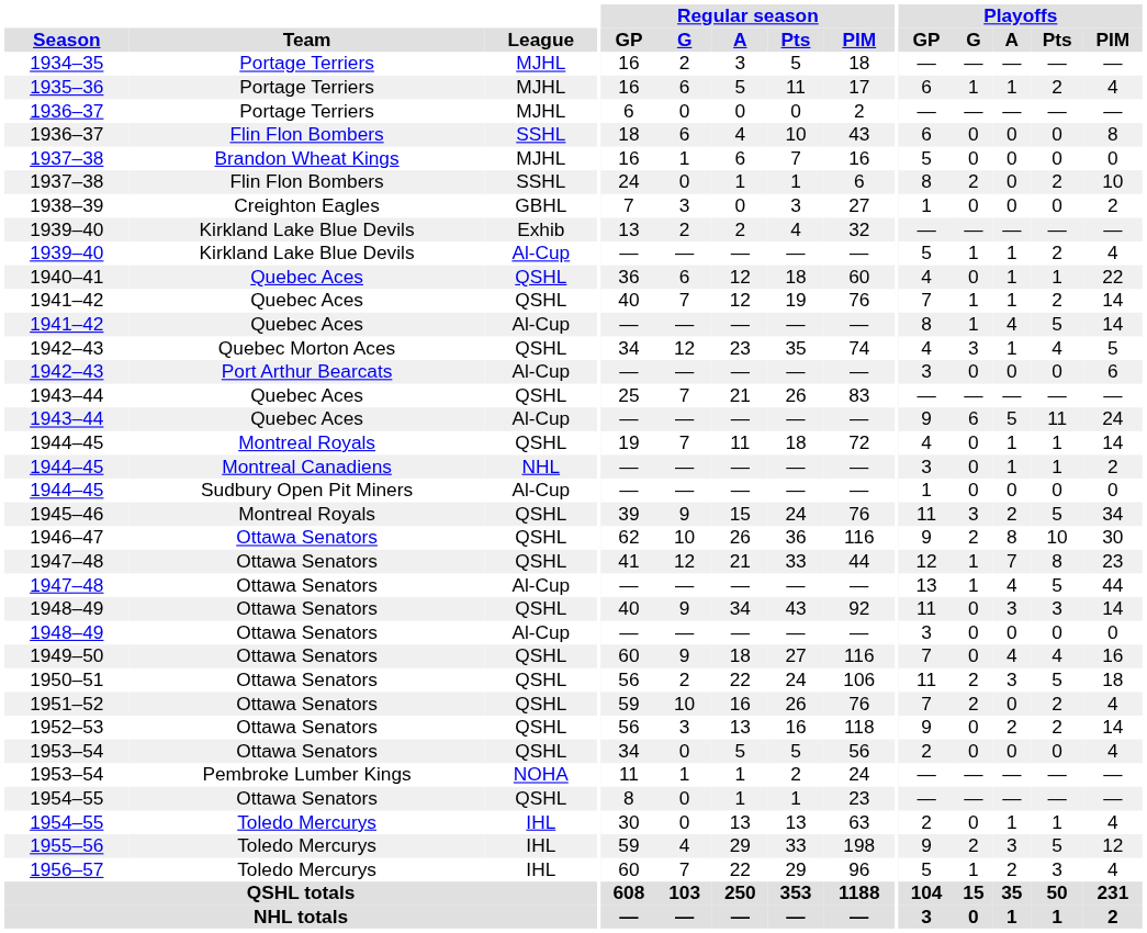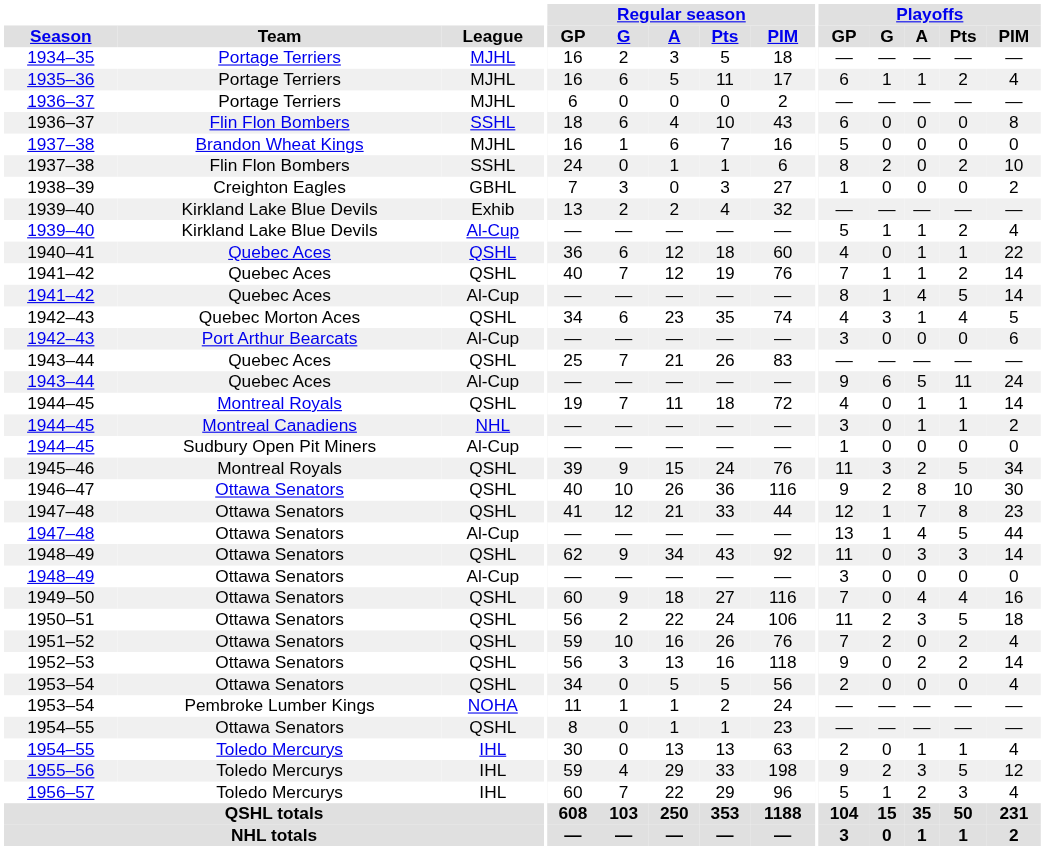 <table border="0" cellpadding="1" cellspacing="0" style="text-align:center; width:60em">
 <tr bgcolor="#e0e0e0">
 <th colspan="3" bgcolor="#ffffff"></th>
 <th rowspan="100" bgcolor="#ffffff"></th>
 <th colspan="5"><a href='#'>Regular season</a></th>
 <th rowspan="100" bgcolor="#ffffff"></th>
 <th colspan="5"><a href='#'>Playoffs</a></th>
 </tr>
 <tr bgcolor="#e0e0e0">
 <th><a href='#'>Season</a></th>
 <th>Team</th>
 <th>League</th>
 <th>GP</th>
 <th><a href='#'>G</a></th>
 <th><a href='#'>A</a></th>
 <th><a href='#'>Pts</a></th>
 <th><a href='#'>PIM</a></th>
 <th>GP</th>
 <th>G</th>
 <th>A</th>
 <th>Pts</th>
 <th>PIM</th>
 </tr>
 <tr>
 <td><a href='#'>1934–35</a></td>
 <td><a href='#'>Portage Terriers</a></td>
 <td><a href='#'>MJHL</a></td>
 <td>16</td>
 <td>2</td>
 <td>3</td>
 <td>5</td>
 <td>18</td>
 <td>—</td>
 <td>—</td>
 <td>—</td>
 <td>—</td>
 <td>—</td>
 </tr>
 <tr bgcolor="#f0f0f0">
 <td><a href='#'>1935–36</a></td>
 <td>Portage Terriers</td>
 <td>MJHL</td>
 <td>16</td>
 <td>6</td>
 <td>5</td>
 <td>11</td>
 <td>17</td>
 <td>6</td>
 <td>1</td>
 <td>1</td>
 <td>2</td>
 <td>4</td>
 </tr>
 <tr>
 <td><a href='#'>1936–37</a></td>
 <td>Portage Terriers</td>
 <td>MJHL</td>
 <td>6</td>
 <td>0</td>
 <td>0</td>
 <td>0</td>
 <td>2</td>
 <td>—</td>
 <td>—</td>
 <td>—</td>
 <td>—</td>
 <td>—</td>
 </tr>
 <tr bgcolor="#f0f0f0">
 <td>1936–37</td>
 <td><a href='#'>Flin Flon Bombers</a></td>
 <td><a href='#'>SSHL</a></td>
 <td>18</td>
 <td>6</td>
 <td>4</td>
 <td>10</td>
 <td>43</td>
 <td>6</td>
 <td>0</td>
 <td>0</td>
 <td>0</td>
 <td>8</td>
 </tr>
 <tr>
 <td><a href='#'>1937–38</a></td>
 <td><a href='#'>Brandon Wheat Kings</a></td>
 <td>MJHL</td>
 <td>16</td>
 <td>1</td>
 <td>6</td>
 <td>7</td>
 <td>16</td>
 <td>5</td>
 <td>0</td>
 <td>0</td>
 <td>0</td>
 <td>0</td>
 </tr>
 <tr bgcolor="#f0f0f0">
 <td>1937–38</td>
 <td>Flin Flon Bombers</td>
 <td>SSHL</td>
 <td>24</td>
 <td>0</td>
 <td>1</td>
 <td>1</td>
 <td>6</td>
 <td>8</td>
 <td>2</td>
 <td>0</td>
 <td>2</td>
 <td>10</td>
 </tr>
 <tr>
 <td>1938–39</td>
 <td>Creighton Eagles</td>
 <td>GBHL</td>
 <td>7</td>
 <td>3</td>
 <td>0</td>
 <td>3</td>
 <td>27</td>
 <td>1</td>
 <td>0</td>
 <td>0</td>
 <td>0</td>
 <td>2</td>
 </tr>
 <tr bgcolor="#f0f0f0">
 <td>1939–40</td>
 <td>Kirkland Lake Blue Devils</td>
 <td>Exhib</td>
 <td>13</td>
 <td>2</td>
 <td>2</td>
 <td>4</td>
 <td>32</td>
 <td>—</td>
 <td>—</td>
 <td>—</td>
 <td>—</td>
 <td>—</td>
 </tr>
 <tr>
 <td><a href='#'>1939–40</a></td>
 <td>Kirkland Lake Blue Devils</td>
 <td><a href='#'>Al-Cup</a></td>
 <td>—</td>
 <td>—</td>
 <td>—</td>
 <td>—</td>
 <td>—</td>
 <td>5</td>
 <td>1</td>
 <td>1</td>
 <td>2</td>
 <td>4</td>
 </tr>
 <tr bgcolor="#f0f0f0">
 <td>1940–41</td>
 <td><a href='#'>Quebec Aces</a></td>
 <td><a href='#'>QSHL</a></td>
 <td>36</td>
 <td>6</td>
 <td>12</td>
 <td>18</td>
 <td>60</td>
 <td>4</td>
 <td>0</td>
 <td>1</td>
 <td>1</td>
 <td>22</td>
 </tr>
 <tr>
 <td>1941–42</td>
 <td>Quebec Aces</td>
 <td>QSHL</td>
 <td>40</td>
 <td>7</td>
 <td>12</td>
 <td>19</td>
 <td>76</td>
 <td>7</td>
 <td>1</td>
 <td>1</td>
 <td>2</td>
 <td>14</td>
 </tr>
 <tr bgcolor="#f0f0f0">
 <td><a href='#'>1941–42</a></td>
 <td>Quebec Aces</td>
 <td>Al-Cup</td>
 <td>—</td>
 <td>—</td>
 <td>—</td>
 <td>—</td>
 <td>—</td>
 <td>8</td>
 <td>1</td>
 <td>4</td>
 <td>5</td>
 <td>14</td>
 </tr>
 <tr>
 <td>1942–43</td>
 <td>Quebec Morton Aces</td>
 <td>QSHL</td>
 <td>34</td>
-<td>12</td>
+<td>6</td>
 <td>23</td>
 <td>35</td>
 <td>74</td>
 <td>4</td>
 <td>3</td>
 <td>1</td>
 <td>4</td>
 <td>5</td>
 </tr>
 <tr bgcolor="#f0f0f0">
 <td><a href='#'>1942–43</a></td>
 <td><a href='#'>Port Arthur Bearcats</a></td>
 <td>Al-Cup</td>
 <td>—</td>
 <td>—</td>
 <td>—</td>
 <td>—</td>
 <td>—</td>
 <td>3</td>
 <td>0</td>
 <td>0</td>
 <td>0</td>
 <td>6</td>
 </tr>
 <tr>
 <td>1943–44</td>
 <td>Quebec Aces</td>
 <td>QSHL</td>
 <td>25</td>
 <td>7</td>
 <td>21</td>
 <td>26</td>
 <td>83</td>
 <td>—</td>
 <td>—</td>
 <td>—</td>
 <td>—</td>
 <td>—</td>
 </tr>
 <tr bgcolor="#f0f0f0">
 <td><a href='#'>1943–44</a></td>
 <td>Quebec Aces</td>
 <td>Al-Cup</td>
 <td>—</td>
 <td>—</td>
 <td>—</td>
 <td>—</td>
 <td>—</td>
 <td>9</td>
 <td>6</td>
 <td>5</td>
 <td>11</td>
 <td>24</td>
 </tr>
 <tr>
 <td>1944–45</td>
 <td><a href='#'>Montreal Royals</a></td>
 <td>QSHL</td>
 <td>19</td>
 <td>7</td>
 <td>11</td>
 <td>18</td>
 <td>72</td>
 <td>4</td>
 <td>0</td>
 <td>1</td>
 <td>1</td>
 <td>14</td>
 </tr>
 <tr bgcolor="#f0f0f0">
 <td><a href='#'>1944–45</a></td>
 <td><a href='#'>Montreal Canadiens</a></td>
 <td><a href='#'>NHL</a></td>
 <td>—</td>
 <td>—</td>
 <td>—</td>
 <td>—</td>
 <td>—</td>
 <td>3</td>
 <td>0</td>
 <td>1</td>
 <td>1</td>
 <td>2</td>
 </tr>
 <tr>
 <td><a href='#'>1944–45</a></td>
 <td>Sudbury Open Pit Miners</td>
 <td>Al-Cup</td>
 <td>—</td>
 <td>—</td>
 <td>—</td>
 <td>—</td>
 <td>—</td>
 <td>1</td>
 <td>0</td>
 <td>0</td>
 <td>0</td>
 <td>0</td>
 </tr>
 <tr bgcolor="#f0f0f0">
 <td>1945–46</td>
 <td>Montreal Royals</td>
 <td>QSHL</td>
 <td>39</td>
 <td>9</td>
 <td>15</td>
 <td>24</td>
 <td>76</td>
 <td>11</td>
 <td>3</td>
 <td>2</td>
 <td>5</td>
 <td>34</td>
 </tr>
 <tr>
 <td>1946–47</td>
 <td><a href='#'>Ottawa Senators</a></td>
 <td>QSHL</td>
-<td>62</td>
+<td>40</td>
 <td>10</td>
 <td>26</td>
 <td>36</td>
 <td>116</td>
 <td>9</td>
 <td>2</td>
 <td>8</td>
 <td>10</td>
 <td>30</td>
 </tr>
 <tr bgcolor="#f0f0f0">
 <td>1947–48</td>
 <td>Ottawa Senators</td>
 <td>QSHL</td>
 <td>41</td>
 <td>12</td>
 <td>21</td>
 <td>33</td>
 <td>44</td>
 <td>12</td>
 <td>1</td>
 <td>7</td>
 <td>8</td>
 <td>23</td>
 </tr>
 <tr>
 <td><a href='#'>1947–48</a></td>
 <td>Ottawa Senators</td>
 <td>Al-Cup</td>
 <td>—</td>
 <td>—</td>
 <td>—</td>
 <td>—</td>
 <td>—</td>
 <td>13</td>
 <td>1</td>
 <td>4</td>
 <td>5</td>
 <td>44</td>
 </tr>
 <tr bgcolor="#f0f0f0">
 <td>1948–49</td>
 <td>Ottawa Senators</td>
 <td>QSHL</td>
-<td>40</td>
+<td>62</td>
 <td>9</td>
 <td>34</td>
 <td>43</td>
 <td>92</td>
 <td>11</td>
 <td>0</td>
 <td>3</td>
 <td>3</td>
 <td>14</td>
 </tr>
 <tr>
 <td><a href='#'>1948–49</a></td>
 <td>Ottawa Senators</td>
 <td>Al-Cup</td>
 <td>—</td>
 <td>—</td>
 <td>—</td>
 <td>—</td>
 <td>—</td>
 <td>3</td>
 <td>0</td>
 <td>0</td>
 <td>0</td>
 <td>0</td>
 </tr>
 <tr bgcolor="#f0f0f0">
 <td>1949–50</td>
 <td>Ottawa Senators</td>
 <td>QSHL</td>
 <td>60</td>
 <td>9</td>
 <td>18</td>
 <td>27</td>
 <td>116</td>
 <td>7</td>
 <td>0</td>
 <td>4</td>
 <td>4</td>
 <td>16</td>
 </tr>
 <tr>
 <td>1950–51</td>
 <td>Ottawa Senators</td>
 <td>QSHL</td>
 <td>56</td>
 <td>2</td>
 <td>22</td>
 <td>24</td>
 <td>106</td>
 <td>11</td>
 <td>2</td>
 <td>3</td>
 <td>5</td>
 <td>18</td>
 </tr>
 <tr bgcolor="#f0f0f0">
 <td>1951–52</td>
 <td>Ottawa Senators</td>
 <td>QSHL</td>
 <td>59</td>
 <td>10</td>
 <td>16</td>
 <td>26</td>
 <td>76</td>
 <td>7</td>
 <td>2</td>
 <td>0</td>
 <td>2</td>
 <td>4</td>
 </tr>
 <tr>
 <td>1952–53</td>
 <td>Ottawa Senators</td>
 <td>QSHL</td>
 <td>56</td>
 <td>3</td>
 <td>13</td>
 <td>16</td>
 <td>118</td>
 <td>9</td>
 <td>0</td>
 <td>2</td>
 <td>2</td>
 <td>14</td>
 </tr>
 <tr bgcolor="#f0f0f0">
 <td>1953–54</td>
 <td>Ottawa Senators</td>
 <td>QSHL</td>
 <td>34</td>
 <td>0</td>
 <td>5</td>
 <td>5</td>
 <td>56</td>
 <td>2</td>
 <td>0</td>
 <td>0</td>
 <td>0</td>
 <td>4</td>
 </tr>
 <tr>
 <td>1953–54</td>
 <td>Pembroke Lumber Kings</td>
 <td><a href='#'>NOHA</a></td>
 <td>11</td>
 <td>1</td>
 <td>1</td>
 <td>2</td>
 <td>24</td>
 <td>—</td>
 <td>—</td>
 <td>—</td>
 <td>—</td>
 <td>—</td>
 </tr>
 <tr bgcolor="#f0f0f0">
 <td>1954–55</td>
 <td>Ottawa Senators</td>
 <td>QSHL</td>
 <td>8</td>
 <td>0</td>
 <td>1</td>
 <td>1</td>
 <td>23</td>
 <td>—</td>
 <td>—</td>
 <td>—</td>
 <td>—</td>
 <td>—</td>
 </tr>
 <tr>
 <td><a href='#'>1954–55</a></td>
 <td><a href='#'>Toledo Mercurys</a></td>
 <td><a href='#'>IHL</a></td>
 <td>30</td>
 <td>0</td>
 <td>13</td>
 <td>13</td>
 <td>63</td>
 <td>2</td>
 <td>0</td>
 <td>1</td>
 <td>1</td>
 <td>4</td>
 </tr>
 <tr bgcolor="#f0f0f0">
 <td><a href='#'>1955–56</a></td>
 <td>Toledo Mercurys</td>
 <td>IHL</td>
 <td>59</td>
 <td>4</td>
 <td>29</td>
 <td>33</td>
 <td>198</td>
 <td>9</td>
 <td>2</td>
 <td>3</td>
 <td>5</td>
 <td>12</td>
 </tr>
 <tr>
 <td><a href='#'>1956–57</a></td>
 <td>Toledo Mercurys</td>
 <td>IHL</td>
 <td>60</td>
 <td>7</td>
 <td>22</td>
 <td>29</td>
 <td>96</td>
 <td>5</td>
 <td>1</td>
 <td>2</td>
 <td>3</td>
 <td>4</td>
 </tr>
 <tr bgcolor="#e0e0e0">
 <th colspan="3">QSHL totals</th>
 <th>608</th>
 <th>103</th>
 <th>250</th>
 <th>353</th>
 <th>1188</th>
 <th>104</th>
 <th>15</th>
 <th>35</th>
 <th>50</th>
 <th>231</th>
 </tr>
 <tr bgcolor="#e0e0e0">
 <th colspan="3">NHL totals</th>
 <th>—</th>
 <th>—</th>
 <th>—</th>
 <th>—</th>
 <th>—</th>
 <th>3</th>
 <th>0</th>
 <th>1</th>
 <th>1</th>
 <th>2</th>
 </tr>
 </table>
